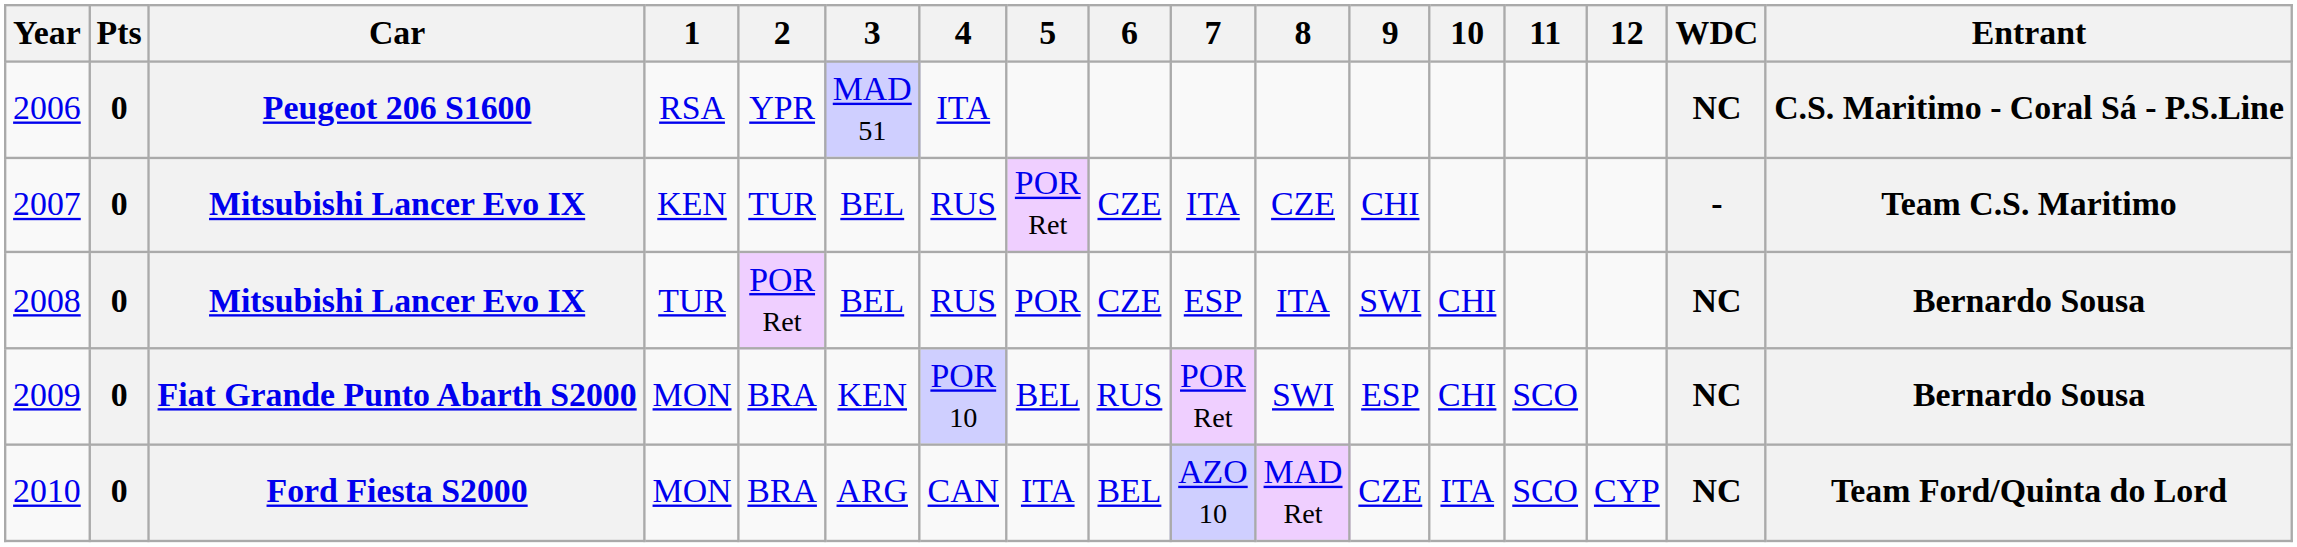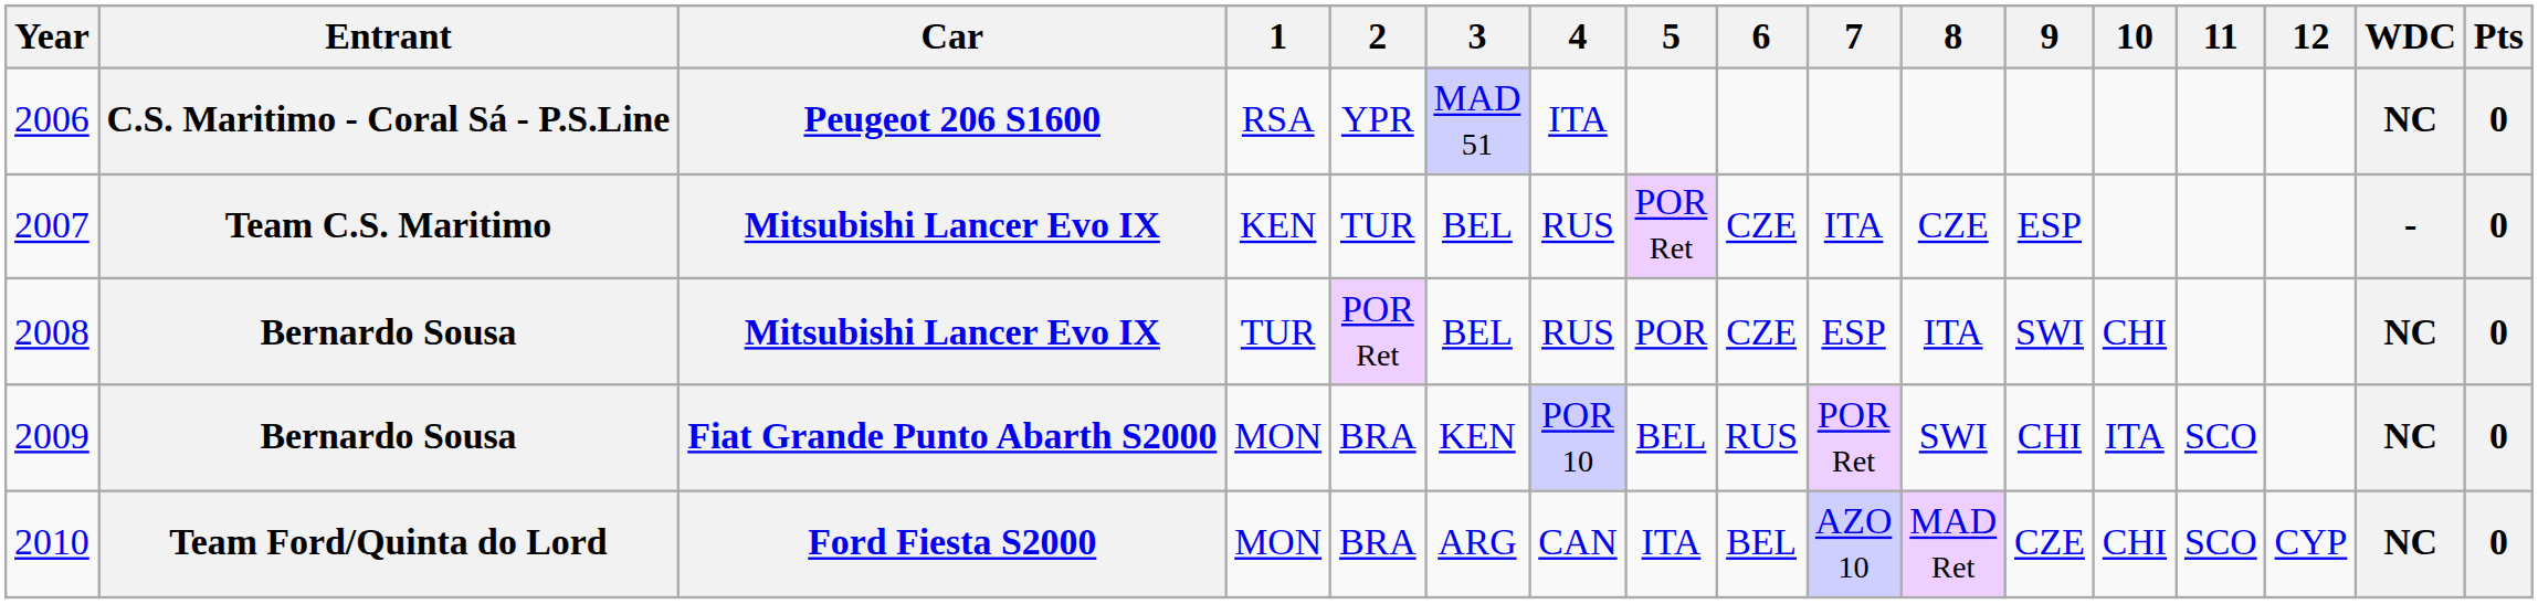 <table class="wikitable" border="1" style="text-align:center; font-size:90%;">
 <tr>
 <th>Year</th>
-<th>Pts</th>
+<th>Entrant</th>
 <th>Car</th>
 <th>1</th>
 <th>2</th>
 <th>3</th>
 <th>4</th>
 <th>5</th>
 <th>6</th>
 <th>7</th>
 <th>8</th>
 <th>9</th>
 <th>10</th>
 <th>11</th>
 <th>12</th>
 <th>WDC</th>
-<th>Entrant</th>
+<th>Pts</th>
 </tr>
 <tr>
 <td><a href='#'>2006</a></td>
-<th>0</th>
+<th> C.S. Maritimo - Coral Sá - P.S.Line</th>
 <th><a href='#'>Peugeot 206 S1600</a></th>
 <td><a href='#'>RSA</a></td>
 <td><a href='#'>YPR</a></td>
 <td style="background:#cfcfff;"><a href='#'>MAD</a><br><small>51</small></td>
 <td><a href='#'>ITA</a></td>
 <td></td>
 <td></td>
 <td></td>
 <td></td>
 <td></td>
 <td></td>
 <td></td>
 <td></td>
 <th>NC</th>
-<th> C.S. Maritimo - Coral Sá - P.S.Line</th>
+<th>0</th>
 </tr>
 <tr>
 <td><a href='#'>2007</a></td>
-<th>0</th>
+<th> Team C.S. Maritimo</th>
 <th><a href='#'>Mitsubishi Lancer Evo IX</a></th>
 <td><a href='#'>KEN</a></td>
 <td><a href='#'>TUR</a></td>
 <td><a href='#'>BEL</a></td>
 <td><a href='#'>RUS</a></td>
 <td style="background:#efcfff;"><a href='#'>POR</a><br><small>Ret</small></td>
 <td><a href='#'>CZE</a></td>
 <td><a href='#'>ITA</a></td>
 <td><a href='#'>CZE</a></td>
-<td><a href='#'>CHI</a></td>
+<td><a href='#'>ESP</a></td>
 <td></td>
 <td></td>
 <td></td>
 <th>-</th>
-<th> Team C.S. Maritimo</th>
+<th>0</th>
 </tr>
 <tr>
 <td><a href='#'>2008</a></td>
-<th>0</th>
+<th> Bernardo Sousa</th>
 <th><a href='#'>Mitsubishi Lancer Evo IX</a></th>
 <td><a href='#'>TUR</a></td>
 <td style="background:#EFCFFF;"><a href='#'>POR</a><br><small>Ret</small></td>
 <td><a href='#'>BEL</a></td>
 <td><a href='#'>RUS</a></td>
 <td><a href='#'>POR</a></td>
 <td><a href='#'>CZE</a></td>
 <td><a href='#'>ESP</a></td>
 <td><a href='#'>ITA</a></td>
 <td><a href='#'>SWI</a></td>
 <td><a href='#'>CHI</a></td>
 <td></td>
 <td></td>
 <th>NC</th>
-<th> Bernardo Sousa</th>
+<th>0</th>
 </tr>
 <tr>
 <td><a href='#'>2009</a></td>
-<th>0</th>
+<th> Bernardo Sousa</th>
 <th><a href='#'>Fiat Grande Punto Abarth S2000</a></th>
 <td><a href='#'>MON</a></td>
 <td><a href='#'>BRA</a></td>
 <td><a href='#'>KEN</a></td>
 <td style="background:#CFCFFF;"><a href='#'>POR</a><br><small>10</small></td>
 <td><a href='#'>BEL</a></td>
 <td><a href='#'>RUS</a></td>
 <td style="background:#EFCFFF;"><a href='#'>POR</a><br><small>Ret</small></td>
 <td><a href='#'>SWI</a></td>
-<td><a href='#'>ESP</a></td>
 <td><a href='#'>CHI</a></td>
+<td><a href='#'>ITA</a></td>
 <td><a href='#'>SCO</a></td>
 <td></td>
 <th>NC</th>
-<th> Bernardo Sousa</th>
+<th>0</th>
 </tr>
 <tr>
 <td><a href='#'>2010</a></td>
-<th>0</th>
+<th> Team Ford/Quinta do Lord</th>
 <th><a href='#'>Ford Fiesta S2000</a></th>
 <td><a href='#'>MON</a></td>
 <td><a href='#'>BRA</a></td>
 <td><a href='#'>ARG</a></td>
 <td><a href='#'>CAN</a></td>
 <td><a href='#'>ITA</a></td>
 <td><a href='#'>BEL</a></td>
 <td style="background:#CFCFFF;"><a href='#'>AZO</a><br><small>10</small></td>
 <td style="background:#EFCFFF;"><a href='#'>MAD</a><br><small>Ret</small></td>
 <td><a href='#'>CZE</a></td>
-<td><a href='#'>ITA</a></td>
+<td><a href='#'>CHI</a></td>
 <td><a href='#'>SCO</a></td>
 <td><a href='#'>CYP</a></td>
 <th>NC</th>
-<th> Team Ford/Quinta do Lord</th>
+<th>0</th>
 </tr>
 </table>
